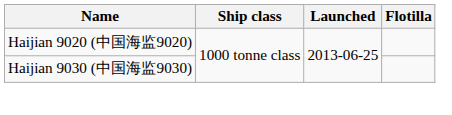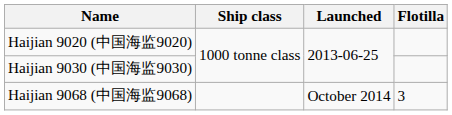 <table class="wikitable">
 <tr>
 <th>Name</th>
 <th>Ship class</th>
 <th>Launched</th>
 <th>Flotilla</th>
 </tr>
 <tr>
 <td>Haijian 9020 (中国海监9020)</td>
 <td rowspan="2">1000 tonne class</td>
 <td rowspan="2">2013-06-25</td>
 <td></td>
 </tr>
 <tr>
 <td>Haijian 9030 (中国海监9030)</td>
 <td></td>
 </tr>
+<tr>
+<td>Haijian 9068 (中国海监9068)</td>
+<td></td>
+<td>October 2014</td>
+<td>3</td>
+</tr>
 </table>
